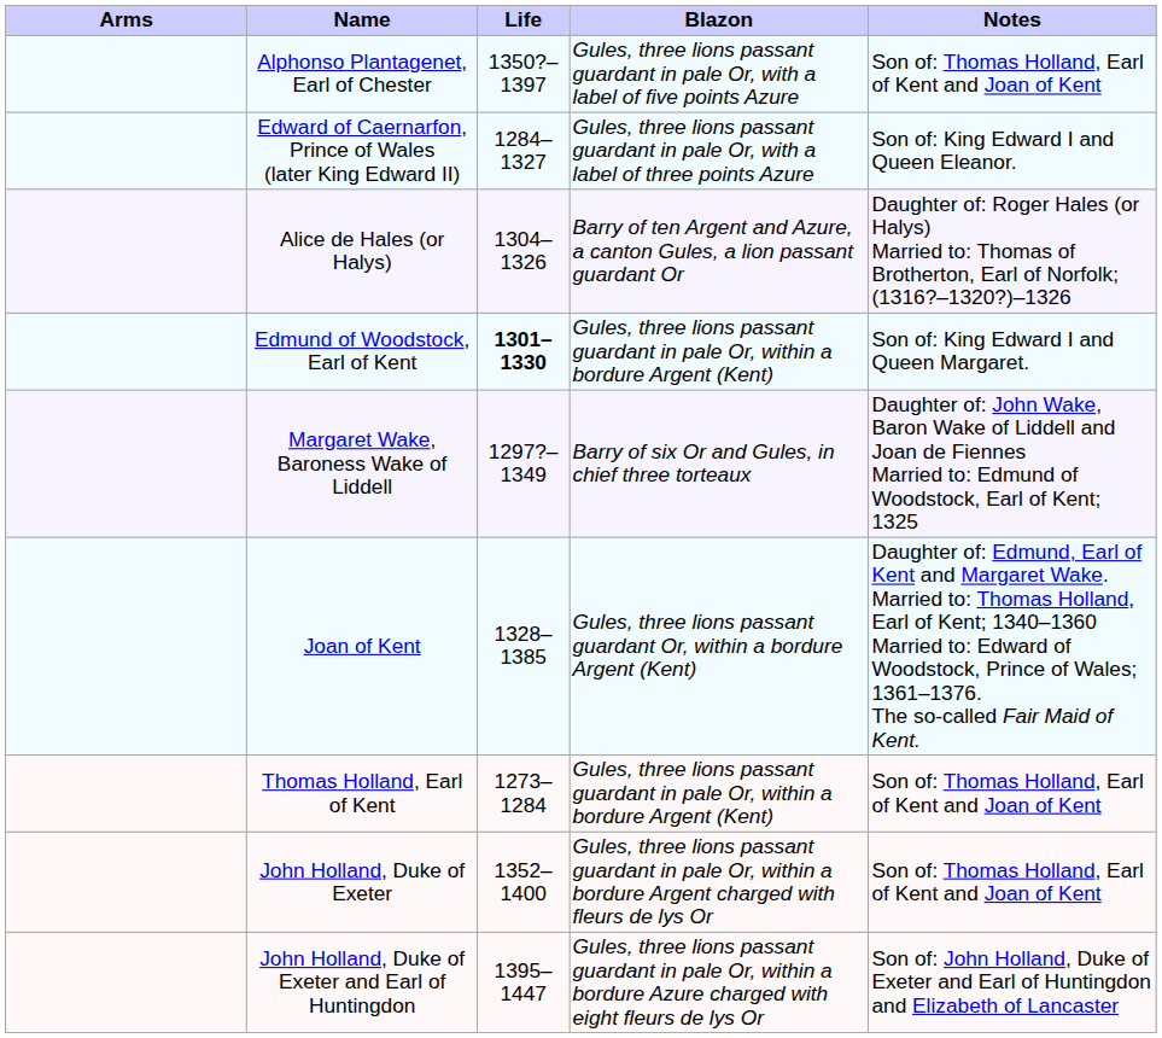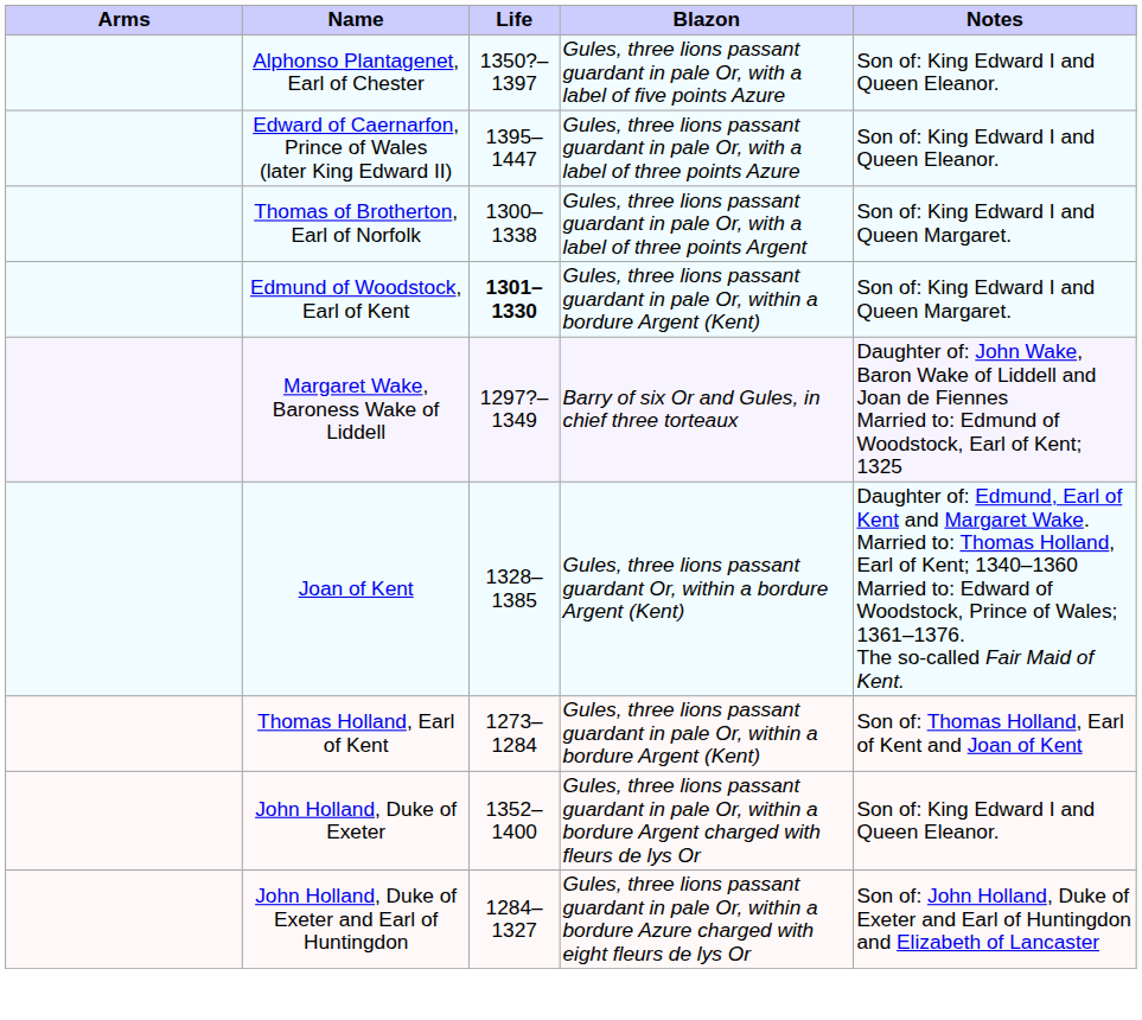 <table width="100%" border="1" cellpadding="2" cellspacing="0" style="margin: 0.5em 0.3em 0.5em 0; background: #f9f9f9; border: 1px #aaa solid; border-collapse: collapse;">
 <tr>
 <th width="21%" bgcolor = "#ccccff">Arms</th>
 <th width="20%" bgcolor = "#ccccff">Name</th>
 <th width="8%" bgcolor = "#ccccff">Life</th>
 <th width="26%" bgcolor = "#ccccff">Blazon</th>
 <th width="26%" bgcolor = "#ccccff">Notes</th>
 </tr>
 <tr bgcolor=f0fcff>
 <td align="center"></td>
 <td align="center"><a href='#'>Alphonso Plantagenet</a>, Earl of Chester</td>
 <td align="center">1350?–1397</td>
 <td><em>Gules, three lions passant guardant in pale Or, with a label of five points Azure</em></td>
-<td>Son of: <a href='#'>Thomas Holland</a>, Earl of Kent and <a href='#'>Joan of Kent</a></td>
+<td>Son of: King Edward I and Queen Eleanor.</td>
 </tr>
 <tr bgcolor=f0fcff>
 <td align="center"></td>
 <td align="center"><a href='#'>Edward of Caernarfon</a>, Prince of Wales<br>(later King Edward II)</td>
-<td align="center">1284–1327</td>
+<td align="center">1395–1447</td>
 <td><em>Gules, three lions passant guardant in pale Or, with a label of three points Azure</em></td>
 <td>Son of: King Edward I and Queen Eleanor.</td>
 </tr>
-<tr bgcolor=f8f4ff>
+<tr bgcolor=f0fcff>
 <td align="center"></td>
-<td align="center">Alice de Hales (or Halys)</td>
-<td align="center">1304–1326</td>
-<td><em>Barry of ten Argent and Azure, a canton Gules, a lion passant guardant Or</em></td>
-<td>Daughter of: Roger Hales (or Halys)<br>Married to: Thomas of Brotherton, Earl of Norfolk; (1316?–1320?)–1326</td>
+<td align="center"><a href='#'>Thomas of Brotherton</a>, Earl of Norfolk</td>
+<td align="center">1300–1338</td>
+<td><em>Gules, three lions passant guardant in pale Or, with a label of three points Argent</em></td>
+<td>Son of: King Edward I and Queen Margaret.</td>
 </tr>
 <tr bgcolor=f0fcff>
 <td align="center"></td>
 <td align="center"><a href='#'>Edmund of Woodstock</a>, Earl of Kent</td>
 <td align="center"><strong>1301–1330</strong></td>
 <td><em>Gules, three lions passant guardant in pale Or, within a bordure Argent (Kent)</em></td>
 <td>Son of: King Edward I and Queen Margaret.</td>
 </tr>
 <tr bgcolor=f8f4ff>
 <td align="center"></td>
 <td align="center"><a href='#'>Margaret Wake</a>, Baroness Wake of Liddell</td>
 <td align="center">1297?–1349</td>
 <td><em>Barry of six Or and Gules, in chief three torteaux</em></td>
 <td>Daughter of: <a href='#'>John Wake</a>, Baron Wake of Liddell and Joan de Fiennes<br>Married to: Edmund of Woodstock, Earl of Kent; 1325</td>
 </tr>
 <tr bgcolor=f0fcff>
 <td align="center"></td>
 <td align="center"><a href='#'>Joan of Kent</a></td>
 <td align="center">1328–1385</td>
 <td><em>Gules, three lions passant guardant Or, within a bordure Argent (Kent)</em></td>
 <td>Daughter of: <a href='#'>Edmund, Earl of Kent</a> and <a href='#'>Margaret Wake</a>.<br>Married to: <a href='#'>Thomas Holland</a>, Earl of Kent; 1340–1360<br>Married to: Edward of Woodstock, Prince of Wales; 1361–1376.<br>The so-called <em>Fair Maid of Kent.</em></td>
 </tr>
 <tr bgcolor=fff8f8>
 <td align="center"></td>
 <td align="center"><a href='#'>Thomas Holland</a>, Earl of Kent</td>
 <td align="center">1273–1284</td>
 <td><em>Gules, three lions passant guardant in pale Or, within a bordure Argent (Kent)</em></td>
 <td>Son of: <a href='#'>Thomas Holland</a>, Earl of Kent and <a href='#'>Joan of Kent</a></td>
 </tr>
 <tr bgcolor=fff8f8>
 <td align="center"></td>
 <td align="center"><a href='#'>John Holland</a>, Duke of Exeter</td>
 <td align="center">1352–1400</td>
 <td><em>Gules, three lions passant guardant in pale Or, within a bordure Argent charged with fleurs de lys Or</em></td>
-<td>Son of: <a href='#'>Thomas Holland</a>, Earl of Kent and <a href='#'>Joan of Kent</a></td>
+<td>Son of: King Edward I and Queen Eleanor.</td>
 </tr>
 <tr bgcolor=fff8f8>
 <td align="center"></td>
 <td align="center"><a href='#'>John Holland</a>, Duke of Exeter and Earl of Huntingdon</td>
-<td align="center">1395–1447</td>
+<td align="center">1284–1327</td>
 <td><em>Gules, three lions passant guardant in pale Or, within a bordure Azure charged with eight fleurs de lys Or</em></td>
 <td>Son of: <a href='#'>John Holland</a>, Duke of Exeter and Earl of Huntingdon and <a href='#'>Elizabeth of Lancaster</a></td>
 </tr>
 </table>
